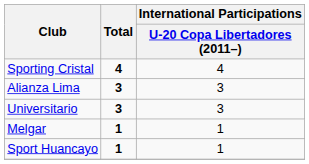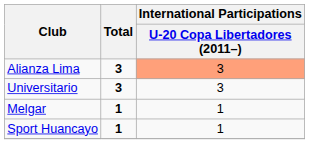 <table class="wikitable" style="text-align: center;" align=center>
 <tr>
 <th rowspan="2">Club</th>
 <th rowspan="2">Total</th>
 <th colspan="1">International Participations</th>
 </tr>
 <tr>
 <th><a href='#'>U-20 Copa Libertadores</a><br>(2011–)</th>
 </tr>
 <tr>
-<td align=left><a href='#'>Sporting Cristal</a></td>
-<td><strong>4</strong></td>
-<td>4</td>
-</tr>
-<tr>
 <td align=left><a href='#'>Alianza Lima</a></td>
 <td><strong>3</strong></td>
-<td>3</td>
+<td style="background: lightsalmon;">3</td>
 </tr>
 <tr>
 <td align=left><a href='#'>Universitario</a></td>
 <td><strong>3</strong></td>
 <td>3</td>
 </tr>
 <tr>
 <td align=left><a href='#'>Melgar</a></td>
 <td><strong>1</strong></td>
 <td>1</td>
 </tr>
 <tr>
 <td align=left><a href='#'>Sport Huancayo</a></td>
 <td><strong>1</strong></td>
 <td>1</td>
 </tr>
 <tr>
 </tr>
 </table>
